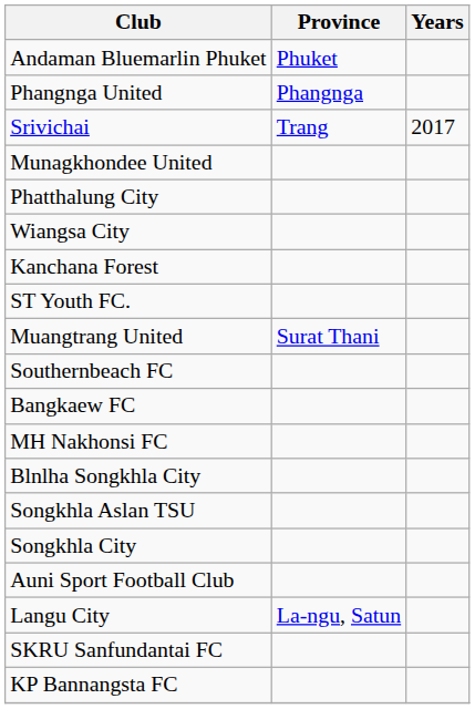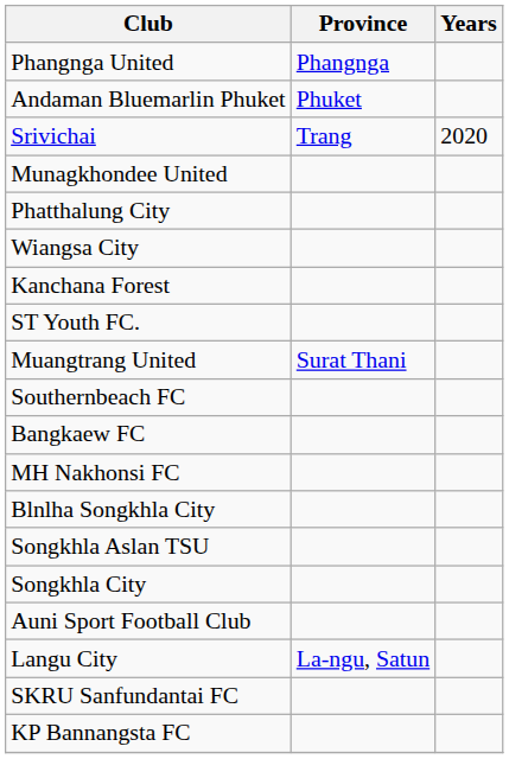 <table class="wikitable">
 <tr>
 <th>Club</th>
 <th>Province</th>
 <th>Years</th>
 </tr>
 <tr>
+<td>Phangnga United</td>
+<td><a href='#'>Phangnga</a></td>
+<td></td>
+</tr>
+<tr>
 <td>Andaman Bluemarlin Phuket</td>
 <td><a href='#'>Phuket</a></td>
 <td></td>
 </tr>
 <tr>
-<td>Phangnga United</td>
-<td><a href='#'>Phangnga</a></td>
-<td></td>
-</tr>
-<tr>
 <td><a href='#'>Srivichai</a></td>
 <td><a href='#'>Trang</a></td>
-<td>2017</td>
+<td>2020</td>
 </tr>
 <tr>
 <td>Munagkhondee United</td>
 <td></td>
 <td></td>
 </tr>
 <tr>
 <td>Phatthalung City</td>
 <td></td>
 <td></td>
 </tr>
 <tr>
 <td>Wiangsa City</td>
 <td></td>
 <td></td>
 </tr>
 <tr>
 <td>Kanchana Forest</td>
 <td></td>
 <td></td>
 </tr>
 <tr>
 <td>ST Youth FC.</td>
 <td></td>
 <td></td>
 </tr>
 <tr>
 <td>Muangtrang United</td>
 <td><a href='#'>Surat Thani</a></td>
 <td></td>
 </tr>
 <tr>
 <td>Southernbeach FC</td>
 <td></td>
 <td></td>
 </tr>
 <tr>
 <td>Bangkaew FC</td>
 <td></td>
 <td></td>
 </tr>
 <tr>
 <td>MH Nakhonsi FC</td>
 <td></td>
 <td></td>
 </tr>
 <tr>
 <td>Blnlha Songkhla City</td>
 <td></td>
 <td></td>
 </tr>
 <tr>
 <td>Songkhla Aslan TSU</td>
 <td></td>
 <td></td>
 </tr>
 <tr>
 <td>Songkhla City</td>
 <td></td>
 <td></td>
 </tr>
 <tr>
 <td>Auni Sport Football Club</td>
 <td></td>
 <td></td>
 </tr>
 <tr>
 <td>Langu City</td>
 <td><a href='#'>La-ngu</a>, <a href='#'>Satun</a></td>
 <td></td>
 </tr>
 <tr>
 <td>SKRU Sanfundantai FC</td>
 <td></td>
 <td></td>
 </tr>
 <tr>
 <td>KP Bannangsta FC</td>
 <td></td>
 <td></td>
 </tr>
 <tr>
 </tr>
 </table>
